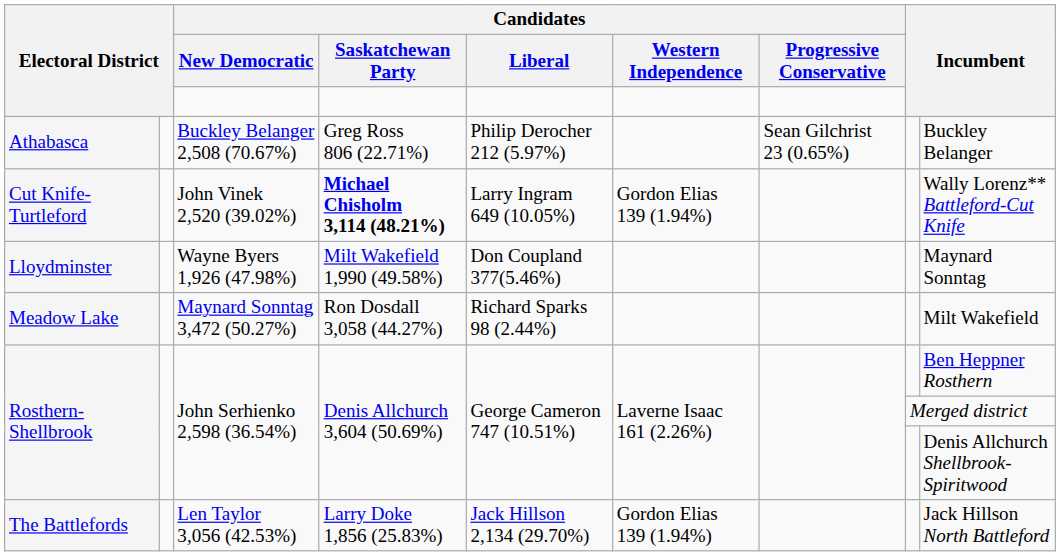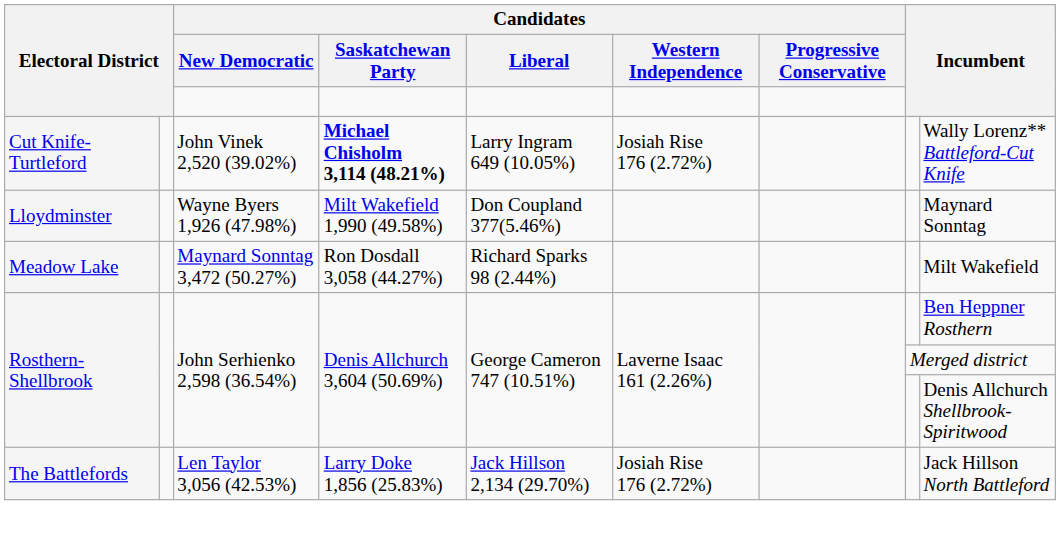 <table class="wikitable" style="width:100%">
 <tr>
 <th style="width:16%;" rowspan=3 colspan=2>Electoral District</th>
 <th colspan=5>Candidates</th>
 <th style="width:14%;" rowspan=3 colspan=2>Incumbent</th>
 </tr>
 <tr>
 <th width=14%><a href='#'>New Democratic</a></th>
 <th width=14%><a href='#'>Saskatchewan<br>Party</a></th>
 <th width=14%><a href='#'>Liberal</a></th>
 <th width=14%><a href='#'>Western<br>Independence</a></th>
 <th width=14%><a href='#'>Progressive<br>Conservative</a></th>
 </tr>
 <tr>
 <td width=14% > </td>
 <td width=14% > </td>
 <td width=14% > </td>
 <td width=14% > </td>
 <td width=14% > </td>
 </tr>
 <tr>
-<td bgcolor=whitesmoke><a href='#'>Athabasca</a></td>
-<td> </td>
-<td><a href='#'>Buckley Belanger</a><br>2,508 (70.67%)</td>
-<td>Greg Ross <br>806 (22.71%)</td>
-<td>Philip Derocher <br>212 (5.97%)</td>
-<td></td>
-<td>Sean Gilchrist <br>23 (0.65%)</td>
-<td> </td>
-<td>Buckley Belanger</td>
-</tr>
-<tr>
 <td bgcolor=whitesmoke><a href='#'>Cut Knife-Turtleford</a></td>
 <td> </td>
 <td>John Vinek <br>2,520 (39.02%)</td>
 <td><strong><a href='#'>Michael Chisholm</a><br>3,114 (48.21%)</strong></td>
 <td>Larry Ingram <br>649 (10.05%)</td>
-<td>Gordon Elias <br>139 (1.94%)</td>
+<td>Josiah Rise <br>176 (2.72%)</td>
 <td></td>
 <td> </td>
 <td>Wally Lorenz**<br><span><em><a href='#'>Battleford-Cut Knife</a></em></span></td>
 </tr>
 <tr>
 <td bgcolor=whitesmoke><a href='#'>Lloydminster</a></td>
 <td> </td>
 <td>Wayne Byers<br>1,926 (47.98%)</td>
 <td><a href='#'>Milt Wakefield</a><br>1,990 (49.58%)</td>
 <td>Don Coupland <br>377(5.46%)</td>
 <td></td>
 <td></td>
 <td> </td>
 <td>Maynard Sonntag</td>
 </tr>
 <tr>
 <td bgcolor=whitesmoke><a href='#'>Meadow Lake</a></td>
 <td> </td>
 <td><a href='#'>Maynard Sonntag</a><br>3,472 (50.27%)</td>
 <td>Ron Dosdall <br>3,058 (44.27%)</td>
 <td>Richard Sparks<br>98 (2.44%)</td>
 <td></td>
 <td></td>
 <td> </td>
 <td>Milt Wakefield</td>
 </tr>
 <tr>
 <td rowspan=3 style="background:whitesmoke;"><a href='#'>Rosthern-Shellbrook</a></td>
 <td rowspan=3 > </td>
 <td rowspan=3>John Serhienko <br>2,598 (36.54%)</td>
 <td rowspan=3><a href='#'>Denis Allchurch</a><br>3,604 (50.69%)</td>
 <td rowspan=3>George Cameron <br>747 (10.51%)</td>
 <td rowspan=3>Laverne Isaac <br>161 (2.26%)</td>
 <td rowspan=3></td>
 <td> </td>
 <td><a href='#'>Ben Heppner</a><br><span><em>Rosthern</em></span></td>
 </tr>
 <tr>
 <td colspan=2><em>Merged district</em></td>
 </tr>
 <tr>
 <td> </td>
 <td>Denis Allchurch<br><span><em>Shellbrook-Spiritwood</em></span></td>
 </tr>
 <tr>
 <td bgcolor=whitesmoke><a href='#'>The Battlefords</a></td>
 <td> </td>
 <td><a href='#'>Len Taylor</a><br>3,056 (42.53%)</td>
 <td><a href='#'>Larry Doke</a><br>1,856 (25.83%)</td>
 <td><a href='#'>Jack Hillson</a><br>2,134 (29.70%)</td>
-<td>Gordon Elias <br>139 (1.94%)</td>
+<td>Josiah Rise <br>176 (2.72%)</td>
 <td></td>
 <td> </td>
 <td>Jack Hillson<br><span><em>North Battleford</em></span></td>
 </tr>
 </table>
